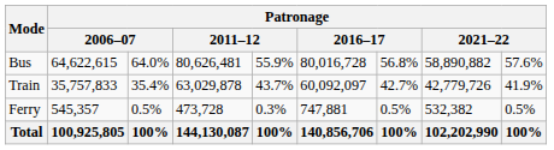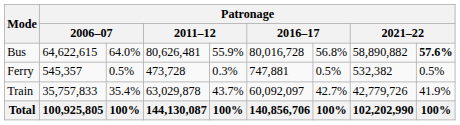 <table class="wikitable">
 <tr>
 <th rowspan="2">Mode</th>
 <th colspan="8">Patronage</th>
 </tr>
 <tr>
 <th colspan="2">2006–07</th>
 <th colspan="2">2011–12</th>
 <th colspan="2">2016–17</th>
 <th colspan="2">2021–22</th>
 </tr>
 <tr>
 <td>Bus</td>
 <td>64,622,615</td>
 <td>64.0%</td>
 <td>80,626,481</td>
 <td>55.9%</td>
 <td>80,016,728</td>
 <td>56.8%</td>
 <td>58,890,882</td>
-<td>57.6%</td>
+<td><strong>57.6%</strong></td>
+</tr>
+<tr>
+<td>Ferry</td>
+<td>545,357</td>
+<td>0.5%</td>
+<td>473,728</td>
+<td>0.3%</td>
+<td>747,881</td>
+<td>0.5%</td>
+<td>532,382</td>
+<td>0.5%</td>
 </tr>
 <tr>
 <td>Train</td>
 <td>35,757,833</td>
 <td>35.4%</td>
 <td>63,029,878</td>
 <td>43.7%</td>
 <td>60,092,097</td>
 <td>42.7%</td>
 <td>42,779,726</td>
 <td>41.9%</td>
 </tr>
 <tr>
-<td>Ferry</td>
-<td>545,357</td>
-<td>0.5%</td>
-<td>473,728</td>
-<td>0.3%</td>
-<td>747,881</td>
-<td>0.5%</td>
-<td>532,382</td>
-<td>0.5%</td>
-</tr>
-<tr>
 <th>Total</th>
 <th>100,925,805</th>
 <th>100%</th>
 <th>144,130,087</th>
 <th>100%</th>
 <th>140,856,706</th>
 <th>100%</th>
 <th>102,202,990</th>
 <th>100%</th>
 </tr>
 </table>
